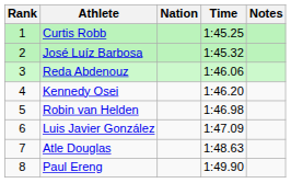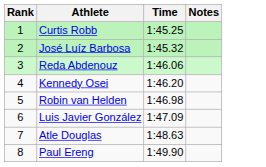 <table class="wikitable sortable" style="text-align:center">
 <tr>
 <th>Rank</th>
 <th>Athlete</th>
-<th>Nation</th>
 <th>Time</th>
 <th>Notes</th>
 </tr>
 <tr style="background:#bbf3bb;">
 <td>1</td>
 <td align=left><a href='#'>Curtis Robb</a></td>
-<td align=left></td>
 <td>1:45.25</td>
 <td></td>
 </tr>
 <tr style="background:#bbf3bb;">
 <td>2</td>
 <td align=left><a href='#'>José Luíz Barbosa</a></td>
-<td align=left></td>
 <td>1:45.32</td>
 <td></td>
 </tr>
 <tr style="background:#ccf9cc;">
 <td>3</td>
 <td align=left><a href='#'>Reda Abdenouz</a></td>
-<td align=left></td>
 <td>1:46.06</td>
 <td></td>
 </tr>
 <tr>
 <td>4</td>
 <td align=left><a href='#'>Kennedy Osei</a></td>
-<td align=left></td>
 <td>1:46.20</td>
 <td></td>
 </tr>
 <tr>
 <td>5</td>
 <td align=left><a href='#'>Robin van Helden</a></td>
-<td align=left></td>
 <td>1:46.98</td>
 <td></td>
 </tr>
 <tr>
 <td>6</td>
 <td align=left><a href='#'>Luis Javier González</a></td>
-<td align=left></td>
 <td>1:47.09</td>
 <td></td>
 </tr>
 <tr>
 <td>7</td>
 <td align=left><a href='#'>Atle Douglas</a></td>
-<td align=left></td>
 <td>1:48.63</td>
 <td></td>
 </tr>
 <tr>
 <td>8</td>
 <td align=left><a href='#'>Paul Ereng</a></td>
-<td align=left></td>
 <td>1:49.90</td>
 <td></td>
 </tr>
 </table>
